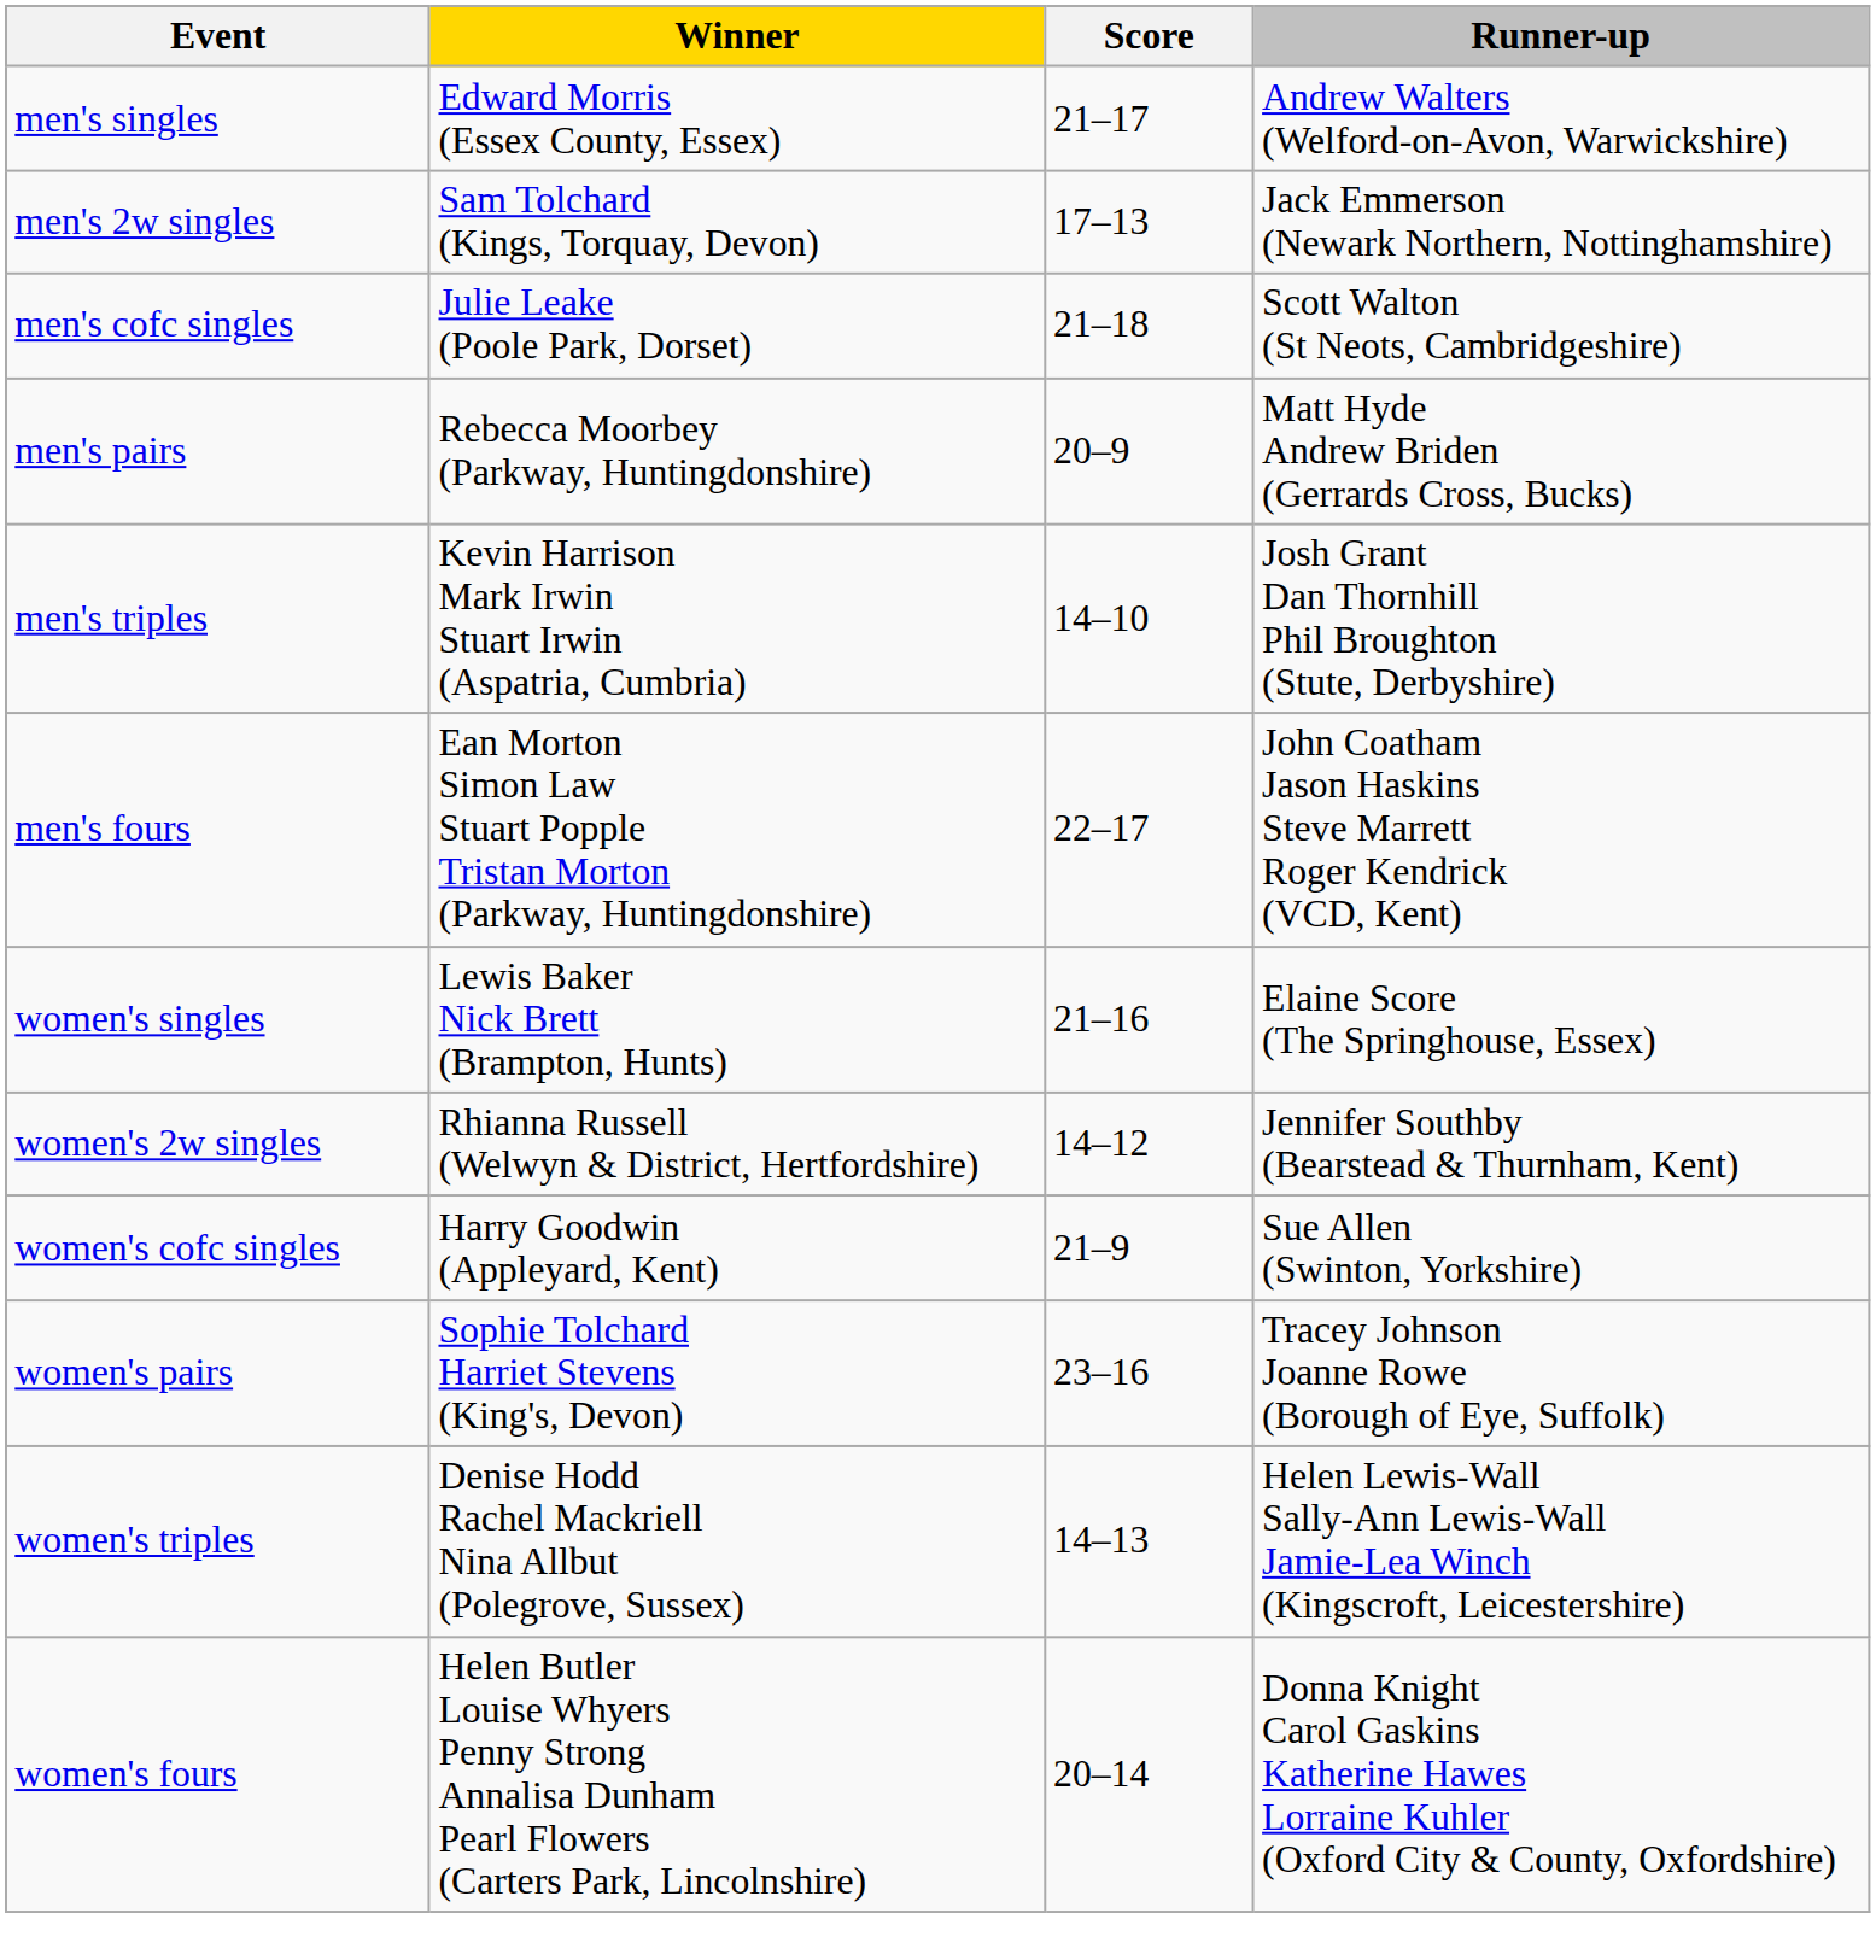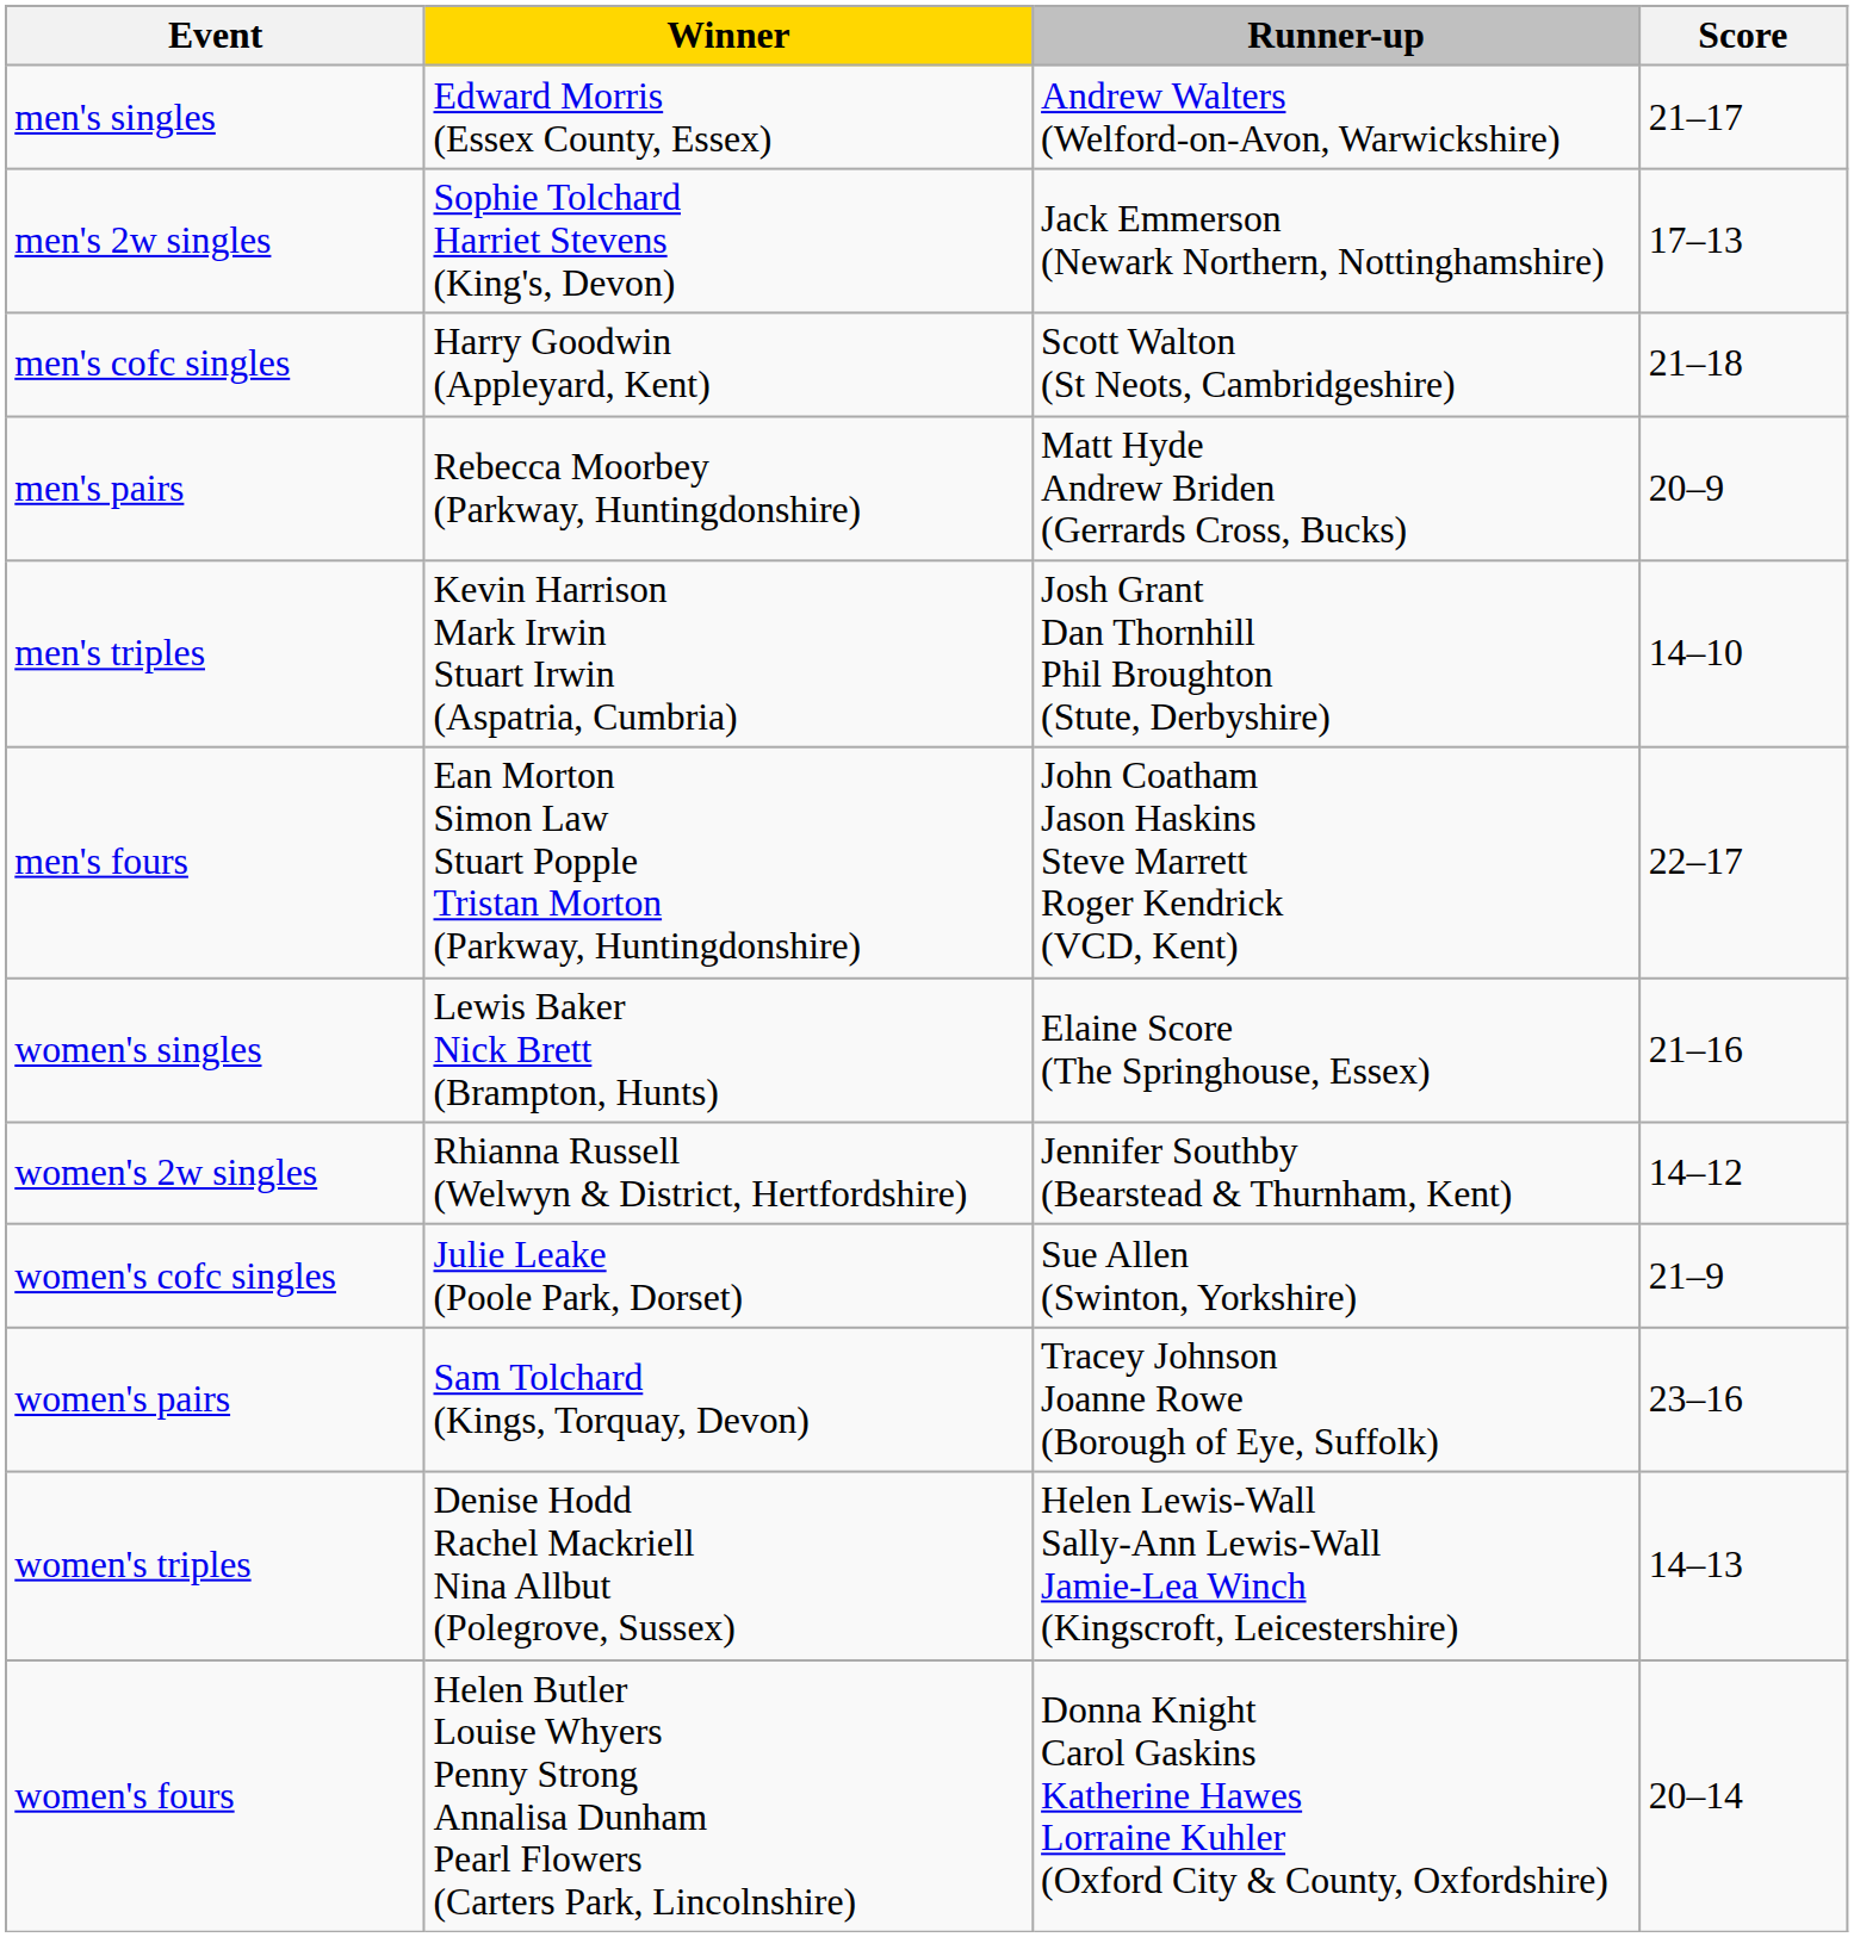 <table class="wikitable" style="font-size: 100%">
 <tr>
 <th width=170>Event</th>
 <th width=250 style="background-color: gold;">Winner</th>
+<th width=250 style="background-color: silver;">Runner-up</th>
 <th width=80>Score</th>
-<th width=250 style="background-color: silver;">Runner-up</th>
 </tr>
 <tr>
 <td><a href='#'>men's singles</a></td>
 <td><a href='#'>Edward Morris</a><br>(Essex County, Essex)</td>
+<td><a href='#'>Andrew Walters</a><br>(Welford-on-Avon, Warwickshire)</td>
 <td>21–17</td>
-<td><a href='#'>Andrew Walters</a><br>(Welford-on-Avon, Warwickshire)</td>
 </tr>
 <tr>
 <td><a href='#'>men's 2w singles</a></td>
-<td><a href='#'>Sam Tolchard</a><br>(Kings, Torquay, Devon)</td>
+<td><a href='#'>Sophie Tolchard</a><br><a href='#'>Harriet Stevens</a><br>(King's, Devon)</td>
+<td>Jack Emmerson<br>(Newark Northern, Nottinghamshire)</td>
 <td>17–13</td>
-<td>Jack Emmerson<br>(Newark Northern, Nottinghamshire)</td>
 </tr>
 <tr>
 <td><a href='#'>men's cofc singles</a></td>
-<td><a href='#'>Julie Leake</a><br>(Poole Park, Dorset)</td>
+<td>Harry Goodwin<br>(Appleyard, Kent)</td>
+<td>Scott Walton<br>(St Neots, Cambridgeshire)</td>
 <td>21–18</td>
-<td>Scott Walton<br>(St Neots, Cambridgeshire)</td>
 </tr>
 <tr>
 <td><a href='#'>men's pairs</a></td>
 <td>Rebecca Moorbey<br>(Parkway, Huntingdonshire)</td>
+<td>Matt Hyde<br>Andrew Briden<br>(Gerrards Cross, Bucks)</td>
 <td>20–9</td>
-<td>Matt Hyde<br>Andrew Briden<br>(Gerrards Cross, Bucks)</td>
 </tr>
 <tr>
 <td><a href='#'>men's triples</a></td>
 <td>Kevin Harrison<br>Mark Irwin<br>Stuart Irwin<br>(Aspatria, Cumbria)</td>
+<td>Josh Grant<br>Dan Thornhill<br>Phil Broughton<br>(Stute, Derbyshire)</td>
 <td>14–10</td>
-<td>Josh Grant<br>Dan Thornhill<br>Phil Broughton<br>(Stute, Derbyshire)</td>
 </tr>
 <tr>
 <td><a href='#'>men's fours</a></td>
 <td>Ean Morton<br>Simon Law<br>Stuart Popple<br><a href='#'>Tristan Morton</a><br>(Parkway, Huntingdonshire)</td>
+<td>John Coatham<br>Jason Haskins<br>Steve Marrett<br>Roger Kendrick<br>(VCD, Kent)</td>
 <td>22–17</td>
-<td>John Coatham<br>Jason Haskins<br>Steve Marrett<br>Roger Kendrick<br>(VCD, Kent)</td>
 </tr>
 <tr>
 <td><a href='#'>women's singles</a></td>
 <td>Lewis Baker<br><a href='#'>Nick Brett</a><br>(Brampton, Hunts)</td>
+<td>Elaine Score<br>(The Springhouse, Essex)</td>
 <td>21–16</td>
-<td>Elaine Score<br>(The Springhouse, Essex)</td>
 </tr>
 <tr>
 <td><a href='#'>women's 2w singles</a></td>
 <td>Rhianna Russell<br>(Welwyn & District, Hertfordshire)</td>
+<td>Jennifer Southby<br>(Bearstead & Thurnham, Kent)</td>
 <td>14–12</td>
-<td>Jennifer Southby<br>(Bearstead & Thurnham, Kent)</td>
 </tr>
 <tr>
 <td><a href='#'>women's cofc singles</a></td>
-<td>Harry Goodwin<br>(Appleyard, Kent)</td>
+<td><a href='#'>Julie Leake</a><br>(Poole Park, Dorset)</td>
+<td>Sue Allen<br>(Swinton, Yorkshire)</td>
 <td>21–9</td>
-<td>Sue Allen<br>(Swinton, Yorkshire)</td>
 </tr>
 <tr>
 <td><a href='#'>women's pairs</a></td>
-<td><a href='#'>Sophie Tolchard</a><br><a href='#'>Harriet Stevens</a><br>(King's, Devon)</td>
+<td><a href='#'>Sam Tolchard</a><br>(Kings, Torquay, Devon)</td>
+<td>Tracey Johnson<br>Joanne Rowe<br>(Borough of Eye, Suffolk)</td>
 <td>23–16</td>
-<td>Tracey Johnson<br>Joanne Rowe<br>(Borough of Eye, Suffolk)</td>
 </tr>
 <tr>
 <td><a href='#'>women's triples</a></td>
 <td>Denise Hodd<br>Rachel Mackriell<br>Nina Allbut<br>(Polegrove, Sussex)</td>
+<td>Helen Lewis-Wall<br>Sally-Ann Lewis-Wall<br> <a href='#'>Jamie-Lea Winch</a><br>(Kingscroft, Leicestershire)</td>
 <td>14–13</td>
-<td>Helen Lewis-Wall<br>Sally-Ann Lewis-Wall<br> <a href='#'>Jamie-Lea Winch</a><br>(Kingscroft, Leicestershire)</td>
 </tr>
 <tr>
 <td><a href='#'>women's fours</a></td>
 <td>Helen Butler<br>Louise Whyers<br>Penny Strong<br>Annalisa Dunham<br>Pearl Flowers<br>(Carters Park, Lincolnshire)</td>
+<td>Donna Knight<br>Carol Gaskins<br><a href='#'>Katherine Hawes</a><br><a href='#'>Lorraine Kuhler</a><br>(Oxford City & County, Oxfordshire)</td>
 <td>20–14</td>
-<td>Donna Knight<br>Carol Gaskins<br><a href='#'>Katherine Hawes</a><br><a href='#'>Lorraine Kuhler</a><br>(Oxford City & County, Oxfordshire)</td>
 </tr>
 </table>
